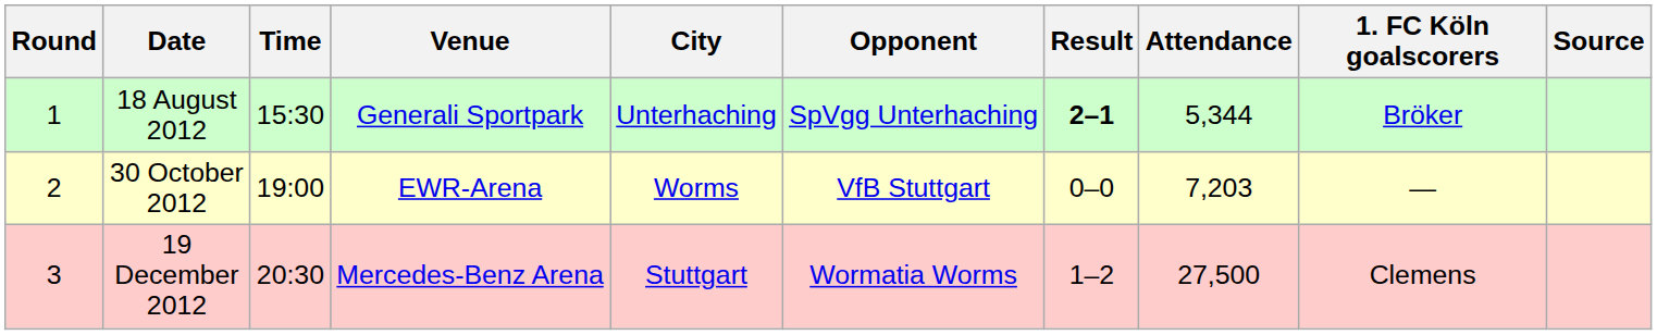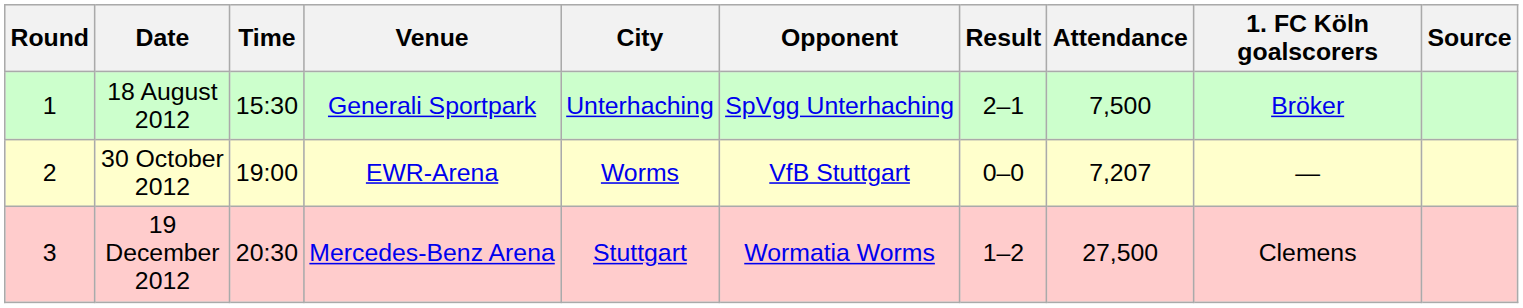 <table class="wikitable" style="text-align:center">
 <tr>
 <th>Round</th>
 <th style="width:80px">Date</th>
 <th>Time</th>
 <th>Venue</th>
 <th>City</th>
 <th>Opponent</th>
 <th>Result</th>
 <th>Attendance</th>
 <th style="width:140px">1. FC Köln <br> goalscorers</th>
 <th>Source</th>
 </tr>
 <tr style="background:#cfc">
 <td>1</td>
 <td>18 August 2012</td>
 <td>15:30</td>
 <td><a href='#'>Generali Sportpark</a></td>
 <td><a href='#'>Unterhaching</a></td>
 <td><a href='#'>SpVgg Unterhaching</a></td>
-<td><strong>2–1</strong></td>
-<td>5,344</td>
+<td>2–1</td>
+<td>7,500</td>
 <td><a href='#'>Bröker</a> </td>
 <td></td>
 </tr>
 <tr style="background:#ffc">
 <td>2</td>
 <td>30 October 2012</td>
 <td>19:00</td>
 <td><a href='#'>EWR-Arena</a></td>
 <td><a href='#'>Worms</a></td>
 <td><a href='#'>VfB Stuttgart</a></td>
 <td>0–0</td>
-<td>7,203</td>
+<td>7,207</td>
 <td>—</td>
 <td></td>
 </tr>
 <tr style="background:#fcc">
 <td>3</td>
 <td>19 December 2012</td>
 <td>20:30</td>
 <td><a href='#'>Mercedes-Benz Arena</a></td>
 <td><a href='#'>Stuttgart</a></td>
 <td><a href='#'>Wormatia Worms</a></td>
 <td>1–2</td>
 <td>27,500</td>
 <td>Clemens </td>
 <td></td>
 </tr>
 </table>
